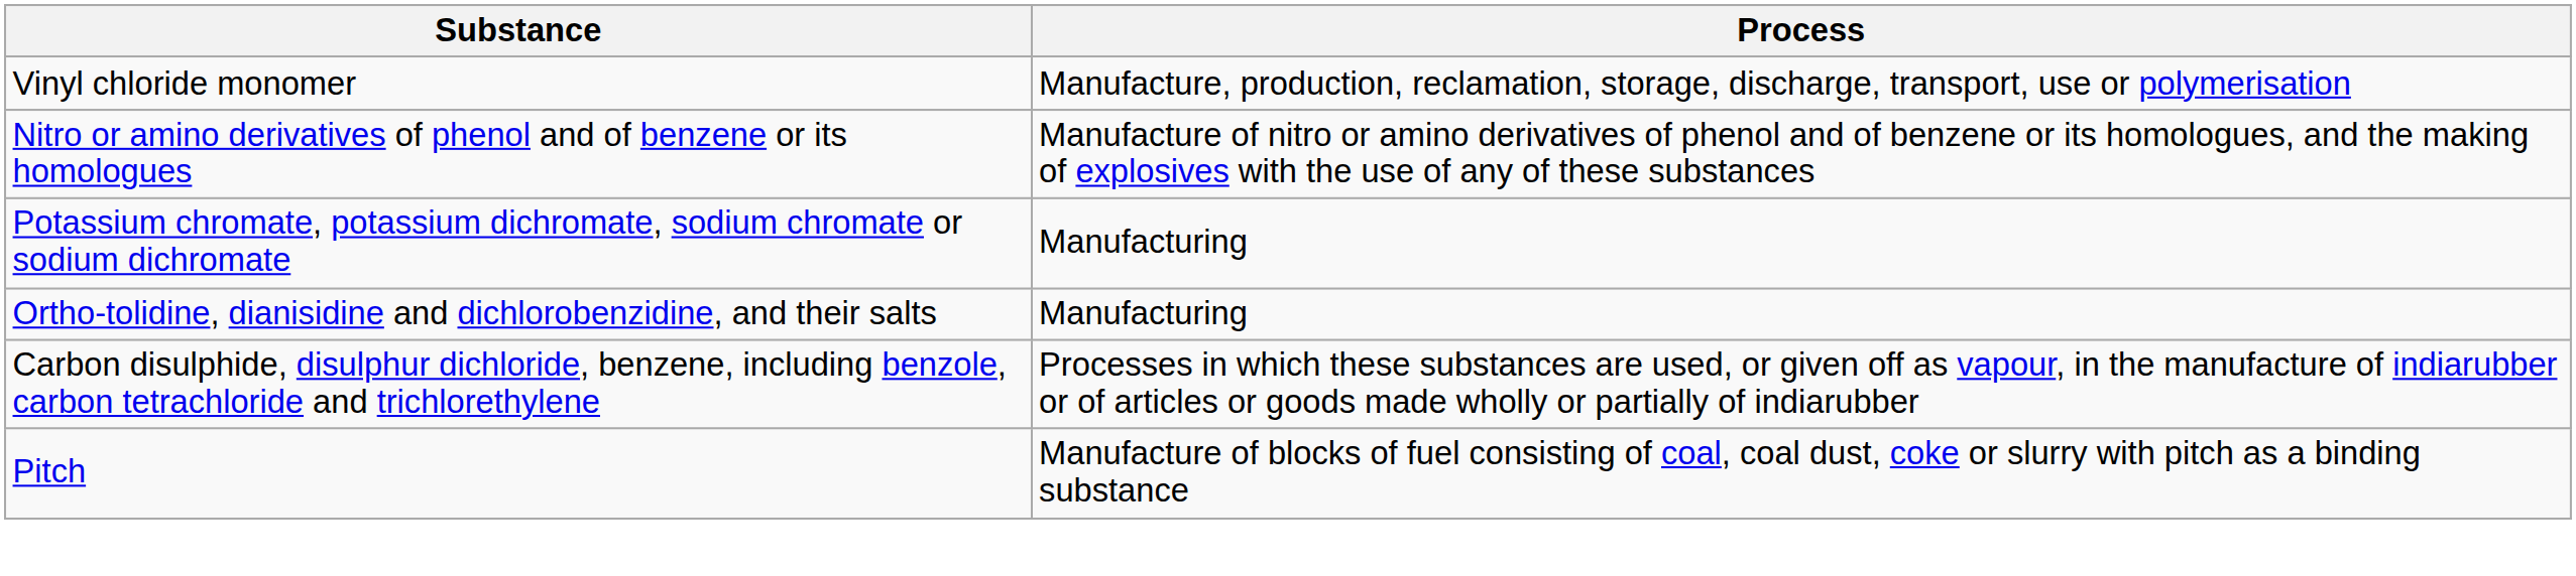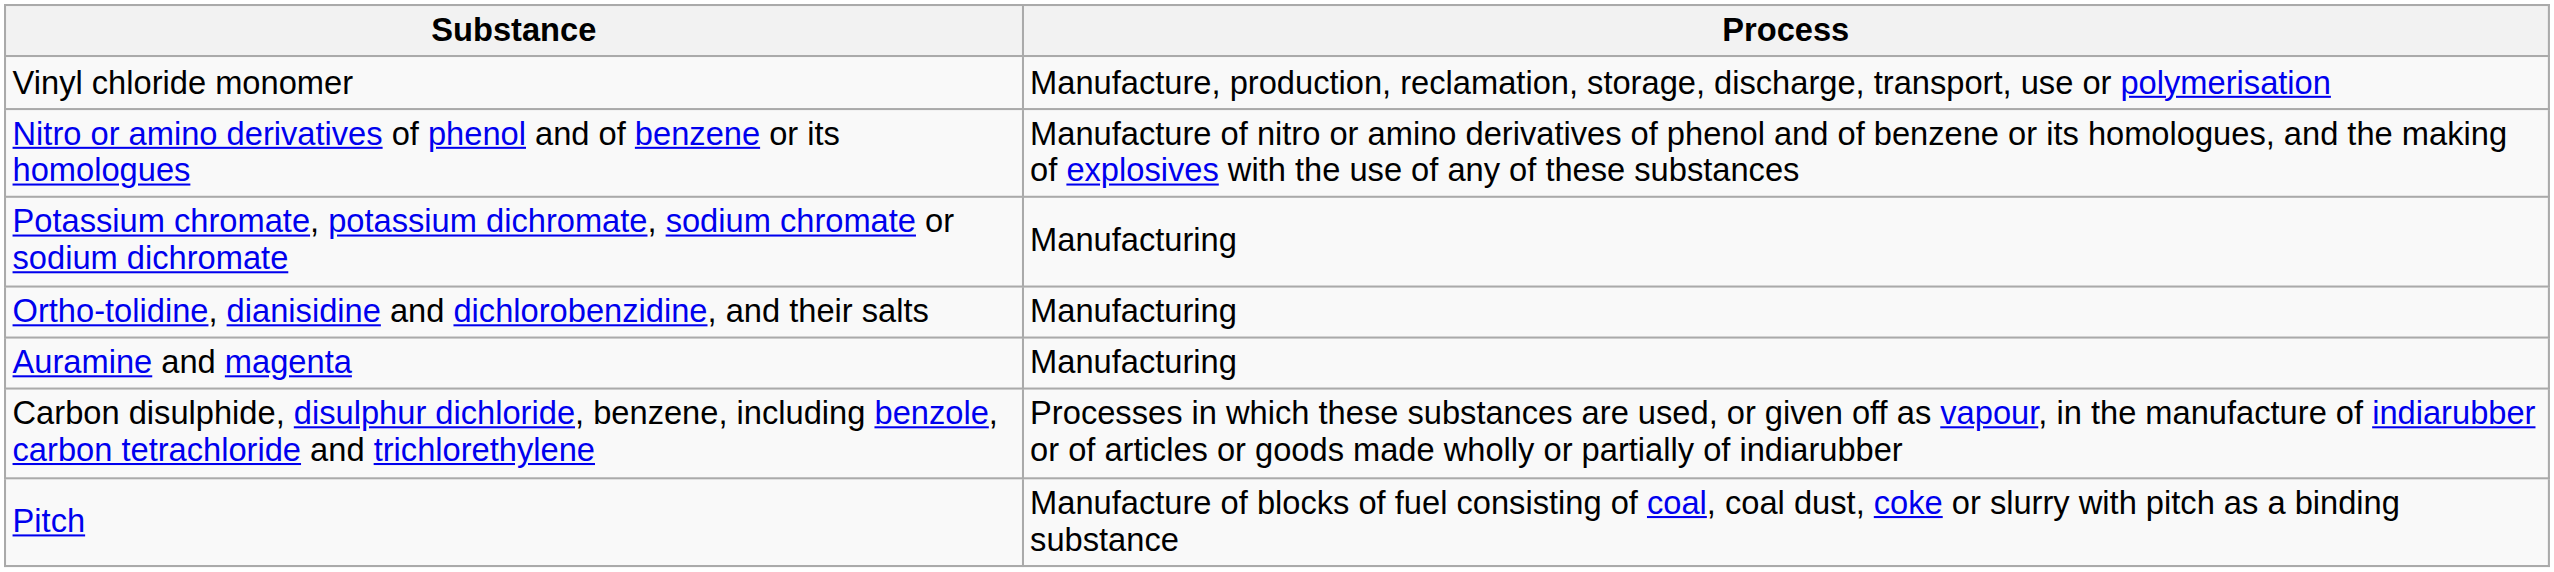 <table class="wikitable">
 <tr>
 <th width="20%">Substance</th>
 <th width="30%">Process</th>
 </tr>
 <tr>
 <td>Vinyl chloride monomer</td>
 <td>Manufacture, production, reclamation, storage, discharge, transport, use or <a href='#'>polymerisation</a></td>
 </tr>
 <tr>
 <td><a href='#'>Nitro or amino derivatives</a> of <a href='#'>phenol</a> and of <a href='#'>benzene</a> or its <a href='#'>homologues</a></td>
 <td>Manufacture of nitro or amino derivatives of phenol and of benzene or its homologues, and the making of <a href='#'>explosives</a> with the use of any of these substances</td>
 </tr>
 <tr>
 <td><a href='#'>Potassium chromate</a>, <a href='#'>potassium dichromate</a>, <a href='#'>sodium chromate</a> or <a href='#'>sodium dichromate</a></td>
 <td>Manufacturing</td>
 </tr>
 <tr>
 <td><a href='#'>Ortho-tolidine</a>, <a href='#'>dianisidine</a> and <a href='#'>dichlorobenzidine</a>, and their salts</td>
 <td>Manufacturing</td>
 </tr>
 <tr>
+<td><a href='#'>Auramine</a> and <a href='#'>magenta</a></td>
+<td>Manufacturing</td>
+</tr>
+<tr>
 <td>Carbon disulphide, <a href='#'>disulphur dichloride</a>, benzene, including <a href='#'>benzole</a>, <a href='#'>carbon tetrachloride</a> and <a href='#'>trichlorethylene</a></td>
 <td>Processes in which these substances are used, or given off as <a href='#'>vapour</a>, in the manufacture of <a href='#'>indiarubber</a> or of articles or goods made wholly or partially of indiarubber</td>
 </tr>
 <tr>
 <td><a href='#'>Pitch</a></td>
 <td>Manufacture of blocks of fuel consisting of <a href='#'>coal</a>, coal dust, <a href='#'>coke</a> or slurry with pitch as a binding substance</td>
 </tr>
 <tr>
 </tr>
 </table>
